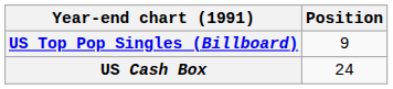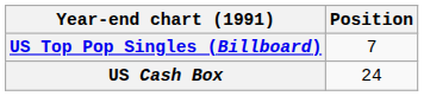 <table class="wikitable sortable plainrowheaders" style="text-align:center">
 <tr>
 <th>Year-end chart (1991)</th>
 <th>Position</th>
 </tr>
 <tr>
 <th scope="row"><a href='#'>US Top Pop Singles (<em>Billboard</em>)</a></th>
-<td>9</td>
+<td>7</td>
 </tr>
 <tr>
 <th scope="row">US <em>Cash Box</em></th>
 <td>24</td>
 </tr>
 </table>
